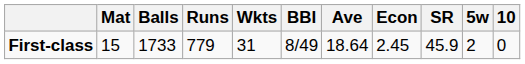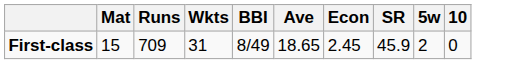 <table class="wikitable">
 <tr>
 <th></th>
 <th>Mat</th>
-<th>Balls</th>
 <th>Runs</th>
 <th>Wkts</th>
 <th>BBI</th>
 <th>Ave</th>
 <th>Econ</th>
 <th>SR</th>
 <th>5w</th>
 <th>10</th>
 </tr>
 <tr>
 <td><strong>First-class</strong></td>
 <td>15</td>
-<td>1733</td>
-<td>779</td>
+<td>709</td>
 <td>31</td>
 <td>8/49</td>
-<td>18.64</td>
+<td>18.65</td>
 <td>2.45</td>
 <td>45.9</td>
 <td>2</td>
 <td>0</td>
 </tr>
 </table>
